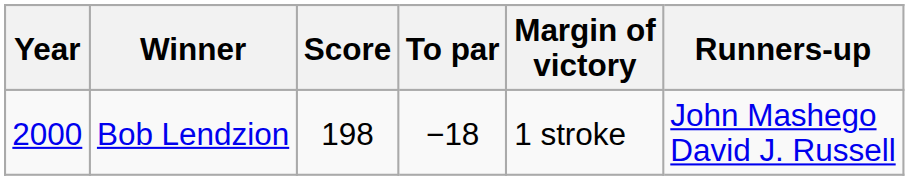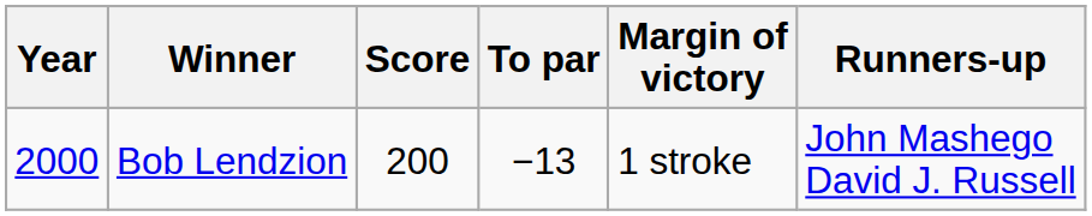 <table class="wikitable" style="font-size:95%">
 <tr>
 <th>Year</th>
 <th>Winner</th>
 <th>Score</th>
 <th>To par</th>
 <th>Margin of<br>victory</th>
 <th>Runners-up</th>
 </tr>
 <tr>
 <td><a href='#'>2000</a></td>
 <td> <a href='#'>Bob Lendzion</a></td>
-<td align=center>198</td>
-<td align=center>−18</td>
+<td align=center>200</td>
+<td align=center>−13</td>
 <td>1 stroke</td>
 <td> <a href='#'>John Mashego</a><br> <a href='#'>David J. Russell</a></td>
 </tr>
 </table>
